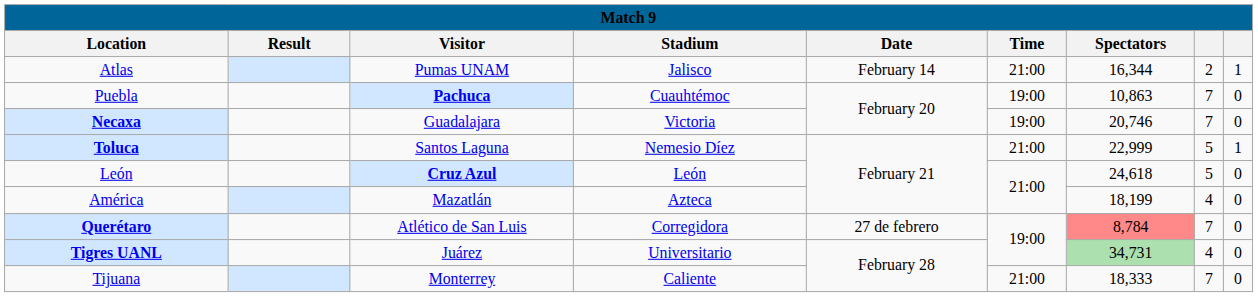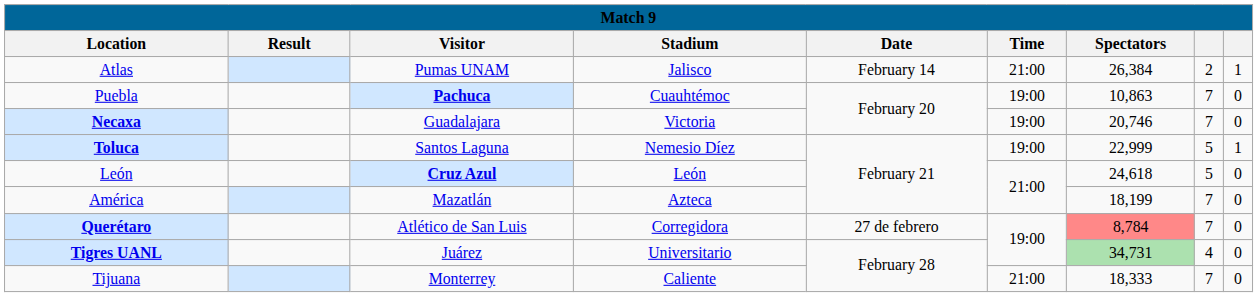 <table class="wikitable mw-collapsible mw-collapsed" style="font-size:95%; text-align: center; width: 95%;">
 <tr>
 <th colspan="9" style=" background: #006699 " width="100%;" align="center"><b>Match 9</b></th>
 </tr>
 <tr>
 <th width="125">Location</th>
 <th width="65">Result</th>
 <th width="125">Visitor</th>
 <th width="130">Stadium</th>
 <th width="100">Date</th>
 <th width="40">Time</th>
 <th width="50">Spectators</th>
 <th width="10"></th>
 <th width="10"></th>
 </tr>
 <tr aling="center">
 <td><a href='#'>Atlas</a></td>
 <td bgcolor="D0E7FF"><strong></strong></td>
 <td><a href='#'>Pumas UNAM</a></td>
 <td><a href='#'>Jalisco</a></td>
 <td>February 14</td>
 <td>21:00</td>
-<td>16,344</td>
+<td>26,384</td>
 <td>2</td>
 <td>1</td>
 </tr>
 <tr aling="center">
 <td><a href='#'>Puebla</a></td>
 <td></td>
 <td bgcolor="D0E7FF"><strong><a href='#'>Pachuca</a></strong></td>
 <td><a href='#'>Cuauhtémoc</a></td>
 <td rowspan="2">February 20</td>
 <td>19:00</td>
 <td>10,863</td>
 <td>7</td>
 <td>0</td>
 </tr>
 <tr aling="center">
 <td bgcolor="D0E7FF"><strong><a href='#'>Necaxa</a></strong></td>
 <td></td>
 <td><a href='#'>Guadalajara</a></td>
 <td><a href='#'>Victoria</a></td>
 <td>19:00</td>
 <td>20,746</td>
 <td>7</td>
 <td>0</td>
 </tr>
 <tr aling="center">
 <td bgcolor="D0E7FF"><strong><a href='#'>Toluca</a></strong></td>
 <td></td>
 <td><a href='#'>Santos Laguna</a></td>
 <td><a href='#'>Nemesio Díez</a></td>
 <td rowspan="3">February 21</td>
-<td>21:00</td>
+<td>19:00</td>
 <td>22,999</td>
 <td>5</td>
 <td>1</td>
 </tr>
 <tr aling="center">
 <td><a href='#'>León</a></td>
 <td></td>
 <td bgcolor="D0E7FF"><strong><a href='#'>Cruz Azul</a></strong></td>
 <td><a href='#'>León</a></td>
 <td rowspan="2">21:00</td>
 <td>24,618</td>
 <td>5</td>
 <td>0</td>
 </tr>
 <tr aling="center">
 <td><a href='#'>América</a></td>
 <td bgcolor="D0E7FF"><strong></strong></td>
 <td><a href='#'>Mazatlán</a></td>
 <td><a href='#'>Azteca</a></td>
 <td>18,199</td>
-<td>4</td>
+<td>7</td>
 <td>0</td>
 </tr>
 <tr aling="center">
 <td bgcolor="D0E7FF"><strong><a href='#'>Querétaro</a></strong></td>
 <td></td>
 <td><a href='#'>Atlético de San Luis</a></td>
 <td><a href='#'>Corregidora</a></td>
 <td>27 de febrero</td>
 <td rowspan="2">19:00</td>
 <td bgcolor=#FF8888>8,784</td>
 <td>7</td>
 <td>0</td>
 </tr>
 <tr aling="center">
 <td bgcolor="D0E7FF"><strong><a href='#'>Tigres UANL</a></strong></td>
 <td></td>
 <td><a href='#'>Juárez</a></td>
 <td><a href='#'>Universitario</a></td>
 <td rowspan="2">February 28</td>
 <td bgcolor=#ACE1AF>34,731</td>
 <td>4</td>
 <td>0</td>
 </tr>
 <tr aling="center">
 <td><a href='#'>Tijuana</a></td>
 <td bgcolor="D0E7FF"><strong></strong></td>
 <td><a href='#'>Monterrey</a></td>
 <td><a href='#'>Caliente</a></td>
 <td>21:00</td>
 <td>18,333</td>
 <td>7</td>
 <td>0</td>
 </tr>
 </table>
